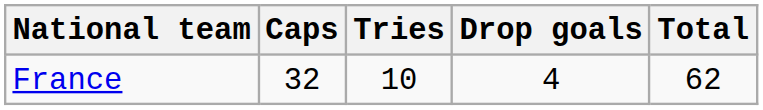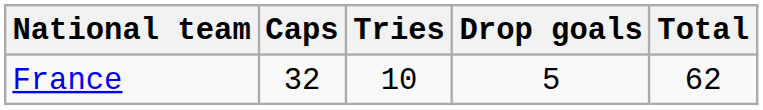 <table class="wikitable sortable" style="text-align: center;">
 <tr>
 <th>National team</th>
 <th>Caps</th>
 <th>Tries</th>
 <th>Drop goals</th>
 <th>Total</th>
 </tr>
 <tr>
 <td align=left> <a href='#'>France</a></td>
 <td>32</td>
 <td>10</td>
-<td>4</td>
+<td>5</td>
 <td>62</td>
 </tr>
 </table>
